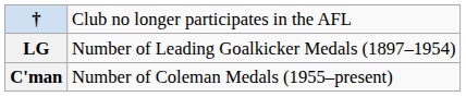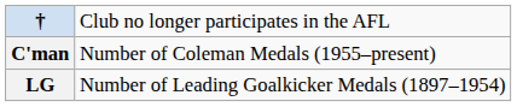 <table class="wikitable plainrowheaders">
 <tr>
 <th scope=row style="background-color:#CEE0F2; width:3em">†</th>
 <td>Club no longer participates in the AFL</td>
 </tr>
 <tr>
+<th scope=row style="width:3em">C'man</th>
+<td>Number of Coleman Medals (1955–present)</td>
+</tr>
+<tr>
 <th scope=row style="width:3em">LG</th>
 <td>Number of Leading Goalkicker Medals (1897–1954)</td>
 </tr>
-<tr>
-<th scope=row style="width:3em">C'man</th>
-<td>Number of Coleman Medals (1955–present)</td>
-</tr>
 </table>
